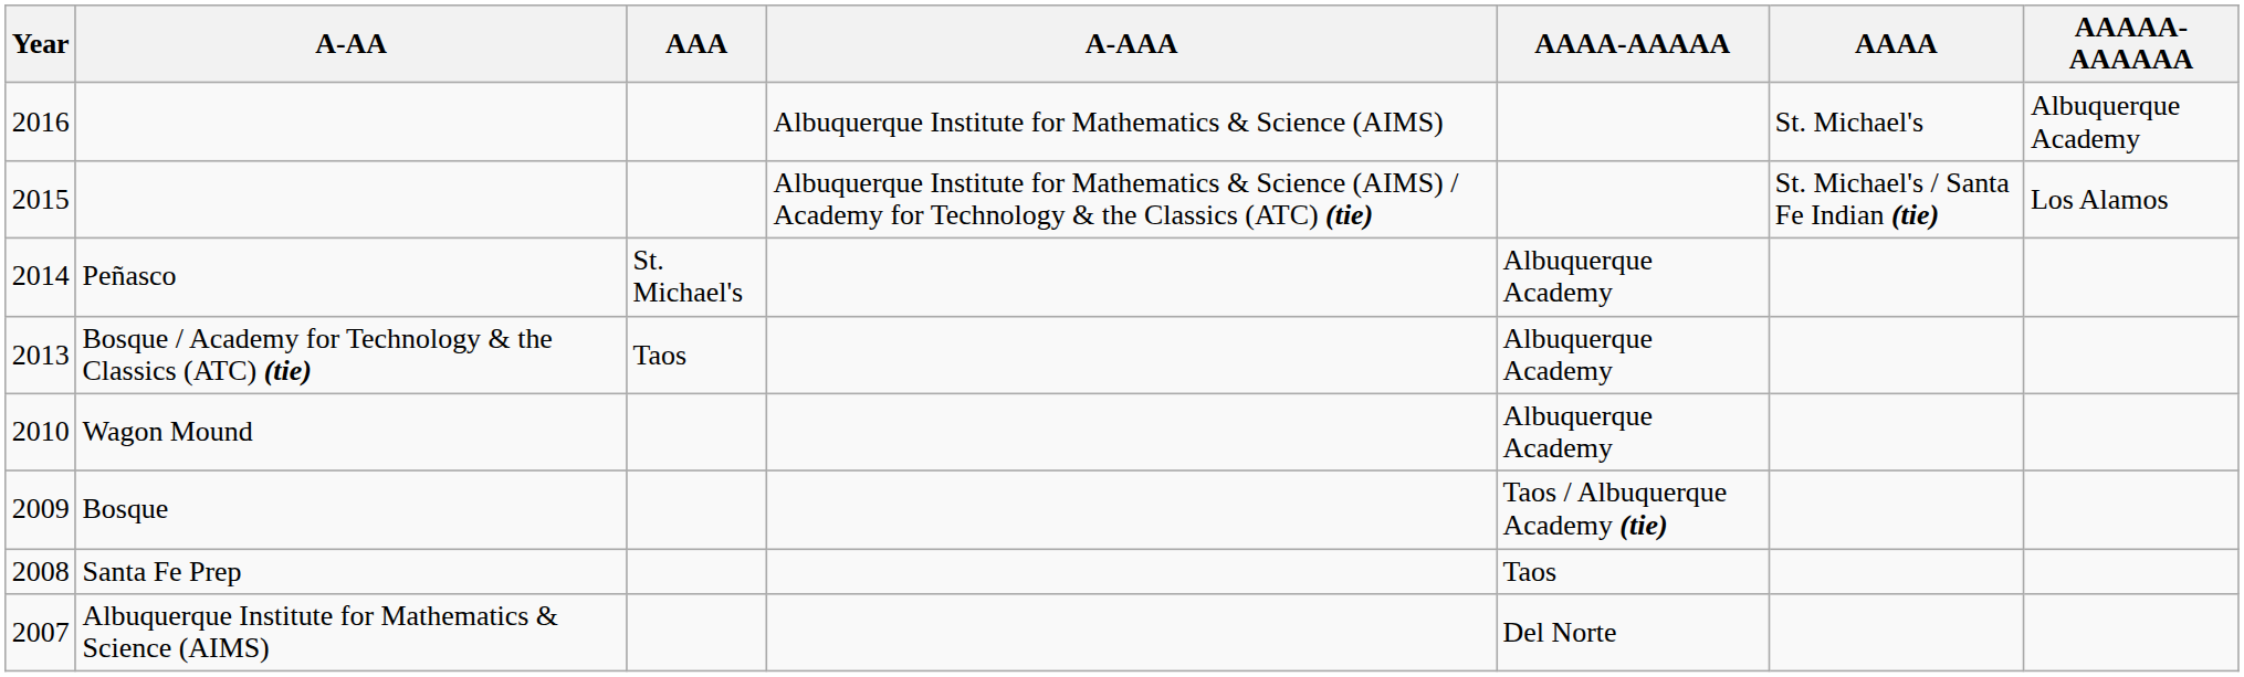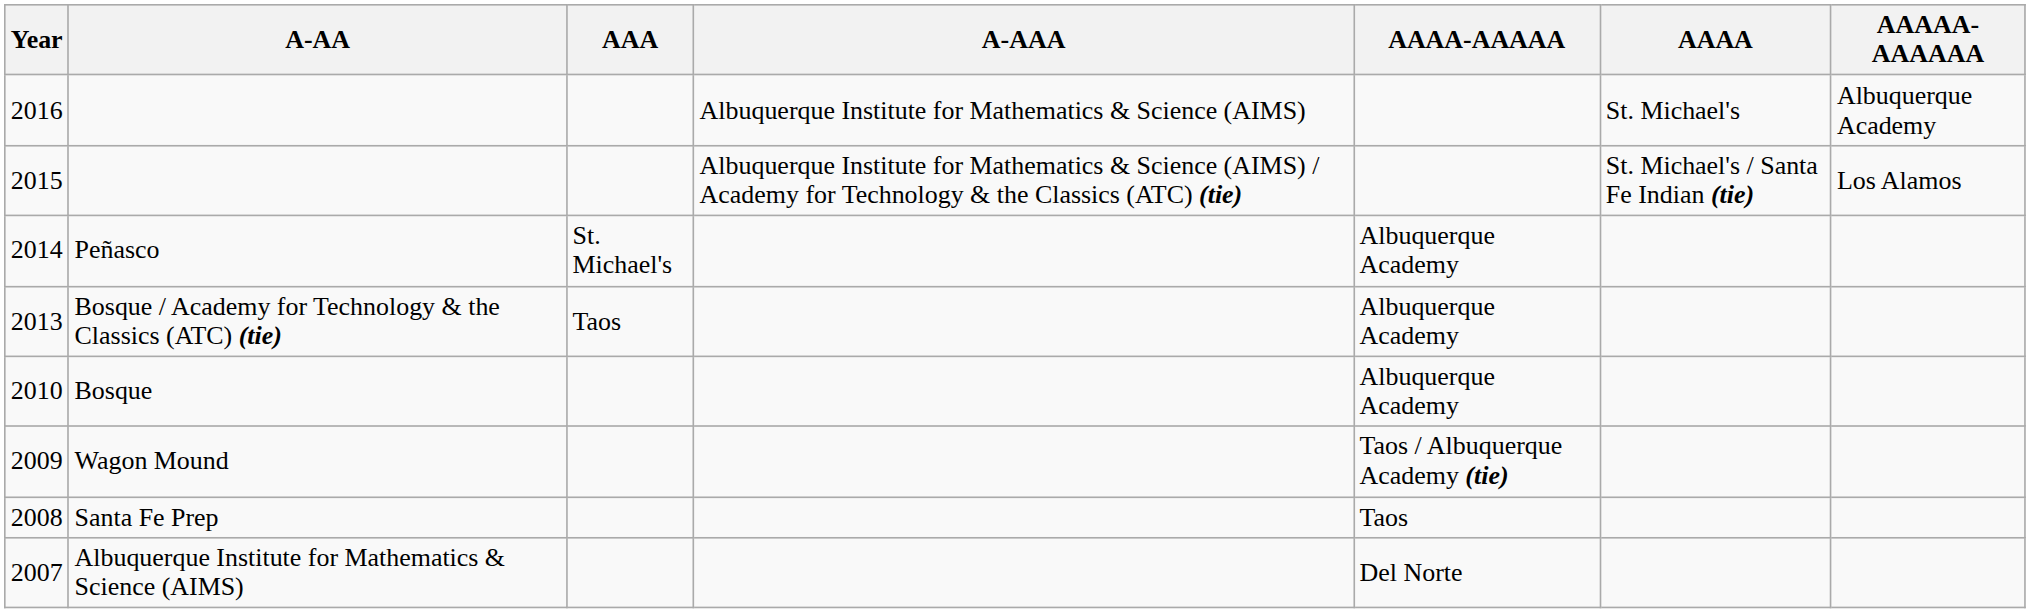 <table class="wikitable">
 <tr>
 <th>Year</th>
 <th scope="col" width="300px">A-AA</th>
 <th>AAA</th>
 <th scope="col" width="400px">A-AAA</th>
 <th>AAAA-AAAAA</th>
 <th>AAAA</th>
 <th>AAAAA-AAAAAA</th>
 </tr>
 <tr>
 <td>2016</td>
 <td></td>
 <td></td>
 <td>Albuquerque Institute for Mathematics & Science (AIMS)</td>
 <td></td>
 <td>St. Michael's</td>
 <td>Albuquerque Academy</td>
 </tr>
 <tr>
 <td>2015</td>
 <td></td>
 <td></td>
 <td>Albuquerque Institute for Mathematics & Science (AIMS) / Academy for Technology & the Classics (ATC) <strong><em>(tie)</em></strong></td>
 <td></td>
 <td>St. Michael's / Santa Fe Indian <strong><em>(tie)</em></strong></td>
 <td>Los Alamos</td>
 </tr>
 <tr>
 <td>2014</td>
 <td>Peñasco</td>
 <td>St. Michael's</td>
 <td></td>
 <td>Albuquerque Academy</td>
 <td></td>
 <td></td>
 </tr>
 <tr>
 <td>2013</td>
 <td>Bosque / Academy for Technology & the Classics (ATC) <strong><em>(tie)</em></strong></td>
 <td>Taos</td>
 <td></td>
 <td>Albuquerque Academy</td>
 <td></td>
 <td></td>
 </tr>
 <tr>
 <td>2010</td>
-<td>Wagon Mound</td>
+<td>Bosque</td>
 <td></td>
 <td></td>
 <td>Albuquerque Academy</td>
 <td></td>
 <td></td>
 </tr>
 <tr>
 <td>2009</td>
-<td>Bosque</td>
+<td>Wagon Mound</td>
 <td></td>
 <td></td>
 <td>Taos / Albuquerque Academy <strong><em>(tie)</em></strong></td>
 <td></td>
 <td></td>
 </tr>
 <tr>
 <td>2008</td>
 <td>Santa Fe Prep</td>
 <td></td>
 <td></td>
 <td>Taos</td>
 <td></td>
 <td></td>
 </tr>
 <tr>
 <td>2007</td>
 <td>Albuquerque Institute for Mathematics & Science (AIMS)</td>
 <td></td>
 <td></td>
 <td>Del Norte</td>
 <td></td>
 <td></td>
 </tr>
 </table>
